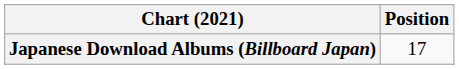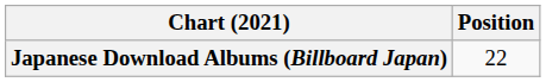 <table class="wikitable plainrowheaders sortable" style="text-align:center;">
 <tr>
 <th scope="col">Chart (2021)</th>
 <th scope="col">Position</th>
 </tr>
 <tr>
 <th scope="row">Japanese Download Albums (<em>Billboard Japan</em>)</th>
-<td>17</td>
+<td>22</td>
 </tr>
 </table>
